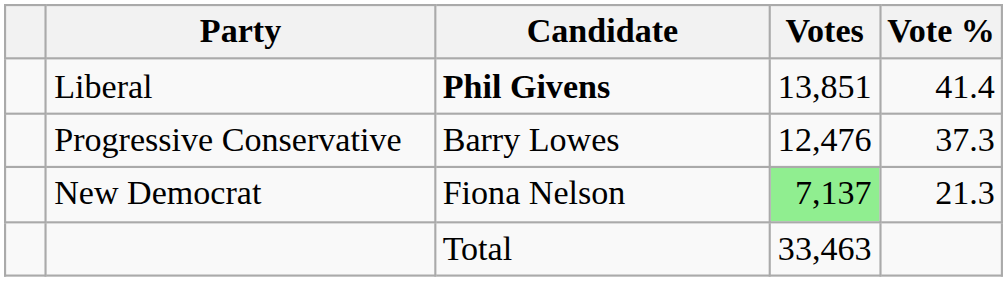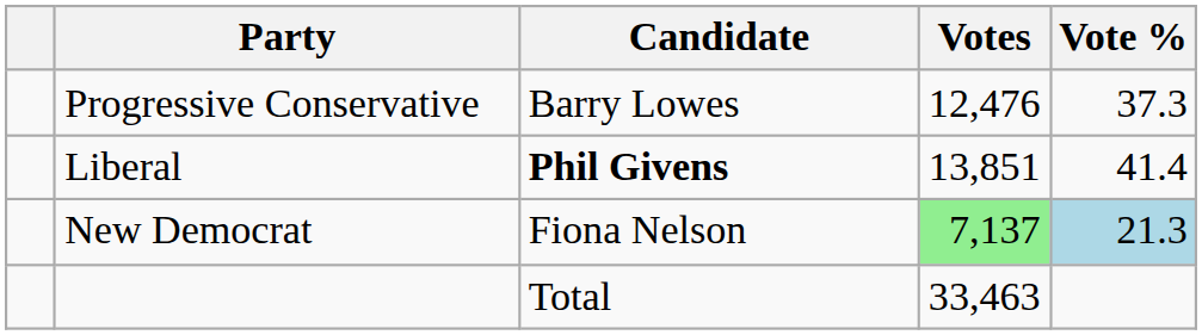 <table class="wikitable">
 <tr>
 <th></th>
 <th scope="col" width="175">Party</th>
 <th scope="col" width="150">Candidate</th>
 <th>Votes</th>
 <th>Vote %</th>
 </tr>
 <tr>
 <td>   </td>
+<td>Progressive Conservative</td>
+<td>Barry Lowes</td>
+<td align=right>12,476</td>
+<td align=right>37.3</td>
+</tr>
+<tr>
+<td>   </td>
 <td>Liberal</td>
 <td><strong>Phil Givens</strong></td>
 <td align=right>13,851</td>
 <td align=right>41.4</td>
 </tr>
 <tr>
 <td>   </td>
-<td>Progressive Conservative</td>
-<td>Barry Lowes</td>
-<td align=right>12,476</td>
-<td align=right>37.3</td>
-</tr>
-<tr>
-<td>   </td>
 <td>New Democrat</td>
 <td>Fiona Nelson</td>
 <td align=right style="background: lightgreen;">7,137</td>
-<td align=right>21.3</td>
+<td align=right style="background: lightblue;">21.3</td>
 </tr>
 <tr |>
 <td></td>
 <td></td>
 <td>Total</td>
 <td align=right>33,463</td>
 <td></td>
 </tr>
 </table>
